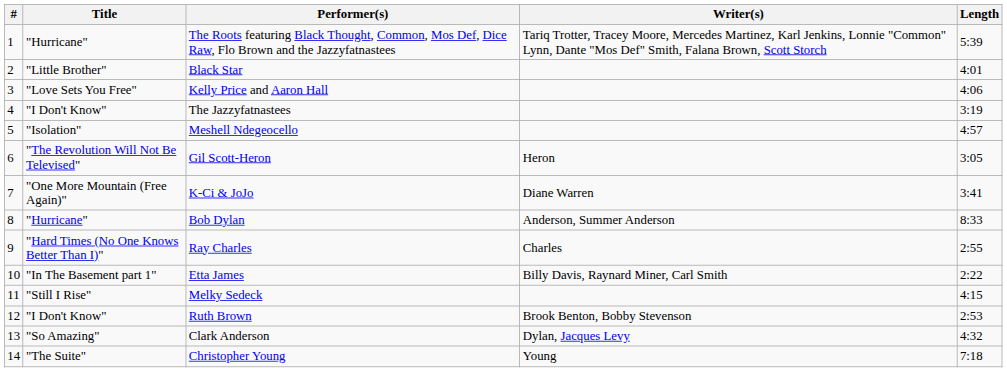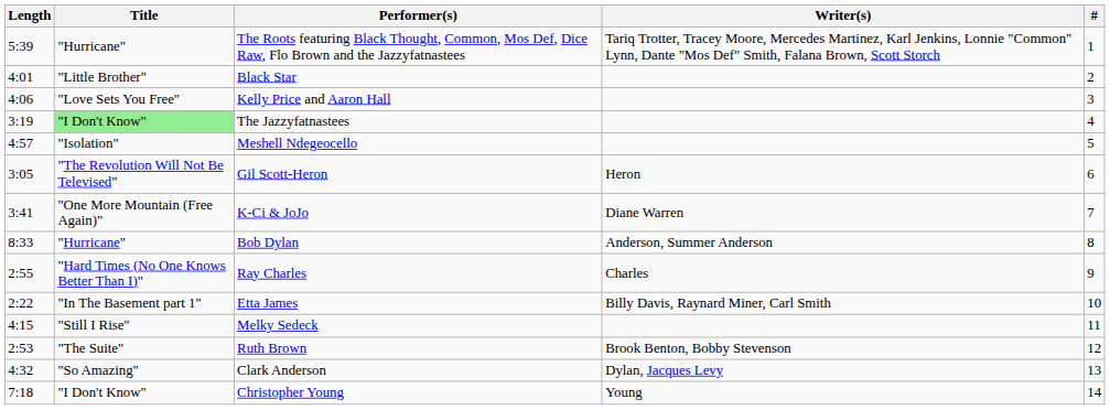 <table class="wikitable">
 <tr>
-<th>#</th>
+<th>Length</th>
 <th>Title</th>
 <th>Performer(s)</th>
 <th>Writer(s)</th>
-<th>Length</th>
+<th>#</th>
 </tr>
 <tr>
-<td>1</td>
+<td>5:39</td>
 <td>"Hurricane"</td>
 <td><a href='#'>The Roots</a> featuring <a href='#'>Black Thought</a>, <a href='#'>Common</a>, <a href='#'>Mos Def</a>, <a href='#'>Dice Raw</a>, Flo Brown and the Jazzyfatnastees</td>
 <td>Tariq Trotter, Tracey Moore, Mercedes Martinez, Karl Jenkins, Lonnie "Common" Lynn, Dante "Mos Def" Smith, Falana Brown, <a href='#'>Scott Storch</a></td>
-<td>5:39</td>
+<td>1</td>
 </tr>
 <tr>
-<td>2</td>
+<td>4:01</td>
 <td>"Little Brother"</td>
 <td><a href='#'>Black Star</a></td>
 <td></td>
-<td>4:01</td>
+<td>2</td>
 </tr>
 <tr>
-<td>3</td>
+<td>4:06</td>
 <td>"Love Sets You Free"</td>
 <td><a href='#'>Kelly Price</a> and <a href='#'>Aaron Hall</a></td>
 <td></td>
-<td>4:06</td>
+<td>3</td>
 </tr>
 <tr>
-<td>4</td>
-<td>"I Don't Know"</td>
+<td>3:19</td>
+<td style="background: lightgreen;">"I Don't Know"</td>
 <td>The Jazzyfatnastees</td>
 <td></td>
-<td>3:19</td>
+<td>4</td>
 </tr>
 <tr>
-<td>5</td>
+<td>4:57</td>
 <td>"Isolation"</td>
 <td><a href='#'>Meshell Ndegeocello</a></td>
 <td></td>
-<td>4:57</td>
+<td>5</td>
 </tr>
 <tr>
-<td>6</td>
+<td>3:05</td>
 <td>"<a href='#'>The Revolution Will Not Be Televised</a>"</td>
 <td><a href='#'>Gil Scott-Heron</a></td>
 <td>Heron</td>
-<td>3:05</td>
+<td>6</td>
 </tr>
 <tr>
-<td>7</td>
+<td>3:41</td>
 <td>"One More Mountain (Free Again)"</td>
 <td><a href='#'>K-Ci & JoJo</a></td>
 <td>Diane Warren</td>
-<td>3:41</td>
+<td>7</td>
 </tr>
 <tr>
-<td>8</td>
+<td>8:33</td>
 <td>"<a href='#'>Hurricane</a>"</td>
 <td><a href='#'>Bob Dylan</a></td>
 <td>Anderson, Summer Anderson</td>
-<td>8:33</td>
+<td>8</td>
 </tr>
 <tr>
-<td>9</td>
+<td>2:55</td>
 <td>"<a href='#'>Hard Times (No One Knows Better Than I)</a>"</td>
 <td><a href='#'>Ray Charles</a></td>
 <td>Charles</td>
-<td>2:55</td>
+<td>9</td>
 </tr>
 <tr>
-<td>10</td>
+<td>2:22</td>
 <td>"In The Basement part 1"</td>
 <td><a href='#'>Etta James</a></td>
 <td>Billy Davis, Raynard Miner, Carl Smith</td>
-<td>2:22</td>
+<td>10</td>
 </tr>
 <tr>
-<td>11</td>
+<td>4:15</td>
 <td>"Still I Rise"</td>
 <td><a href='#'>Melky Sedeck</a></td>
 <td></td>
-<td>4:15</td>
+<td>11</td>
 </tr>
 <tr>
-<td>12</td>
-<td>"I Don't Know"</td>
+<td>2:53</td>
+<td>"The Suite"</td>
 <td><a href='#'>Ruth Brown</a></td>
 <td>Brook Benton, Bobby Stevenson</td>
-<td>2:53</td>
+<td>12</td>
 </tr>
 <tr>
-<td>13</td>
+<td>4:32</td>
 <td>"So Amazing"</td>
 <td>Clark Anderson</td>
 <td>Dylan, <a href='#'>Jacques Levy</a></td>
-<td>4:32</td>
+<td>13</td>
 </tr>
 <tr>
-<td>14</td>
-<td>"The Suite"</td>
+<td>7:18</td>
+<td>"I Don't Know"</td>
 <td><a href='#'>Christopher Young</a></td>
 <td>Young</td>
-<td>7:18</td>
+<td>14</td>
 </tr>
 </table>
